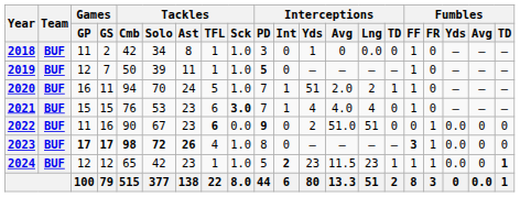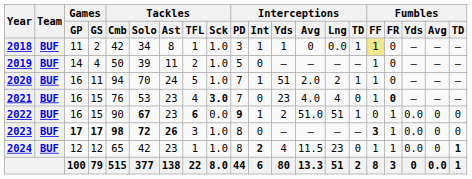 <table class="wikitable" style="text-align: center;">
 <tr>
 <th rowspan="2">Year</th>
 <th rowspan="2">Team</th>
 <th colspan="2">Games</th>
 <th colspan="5">Tackles</th>
 <th colspan="6">Interceptions</th>
 <th colspan="5">Fumbles</th>
 </tr>
 <tr>
 <th>GP</th>
 <th>GS</th>
 <th>Cmb</th>
 <th>Solo</th>
 <th>Ast</th>
 <th>TFL</th>
 <th>Sck</th>
 <th>PD</th>
 <th>Int</th>
 <th>Yds</th>
 <th>Avg</th>
 <th>Lng</th>
 <th>TD</th>
 <th>FF</th>
 <th>FR</th>
 <th>Yds</th>
 <th>Avg</th>
 <th>TD</th>
 </tr>
 <tr>
 <th><a href='#'>2018</a></th>
 <th><a href='#'>BUF</a></th>
 <td>11</td>
 <td>2</td>
 <td>42</td>
 <td>34</td>
 <td>8</td>
 <td>1</td>
 <td>1.0</td>
 <td>3</td>
-<td>0</td>
+<td>1</td>
 <td>1</td>
 <td>0</td>
 <td>0.0</td>
-<td>0</td>
 <td>1</td>
+<td style="background: khaki;">1</td>
 <td>0</td>
 <td>–</td>
 <td>–</td>
 <td>–</td>
 </tr>
 <tr>
 <th><a href='#'>2019</a></th>
 <th><a href='#'>BUF</a></th>
-<td>12</td>
-<td>7</td>
+<td>14</td>
+<td>4</td>
 <td>50</td>
 <td>39</td>
 <td>11</td>
-<td>1</td>
+<td>2</td>
 <td>1.0</td>
-<td><strong>5</strong></td>
+<td>5</td>
 <td>0</td>
 <td>–</td>
 <td>–</td>
 <td>–</td>
 <td>–</td>
 <td>1</td>
 <td>0</td>
 <td>–</td>
 <td>–</td>
 <td>–</td>
 </tr>
 <tr>
 <th><a href='#'>2020</a></th>
 <th><a href='#'>BUF</a></th>
 <td>16</td>
 <td>11</td>
 <td>94</td>
 <td>70</td>
 <td>24</td>
 <td>5</td>
 <td>1.0</td>
 <td>7</td>
 <td>1</td>
 <td>51</td>
 <td>2.0</td>
 <td>2</td>
 <td>1</td>
 <td>1</td>
 <td>0</td>
 <td>–</td>
 <td>–</td>
 <td>–</td>
 </tr>
 <tr>
 <th><a href='#'>2021</a></th>
 <th><a href='#'>BUF</a></th>
-<td>15</td>
+<td>16</td>
 <td>15</td>
 <td>76</td>
 <td>53</td>
 <td>23</td>
-<td>6</td>
+<td>4</td>
 <td><strong>3.0</strong></td>
 <td>7</td>
-<td>1</td>
-<td>4</td>
+<td>0</td>
+<td>23</td>
 <td>4.0</td>
 <td>4</td>
 <td>0</td>
 <td>1</td>
-<td>0</td>
+<td><strong>0</strong></td>
 <td>–</td>
 <td>–</td>
 <td>–</td>
 </tr>
 <tr>
 <th><a href='#'>2022</a></th>
 <th><a href='#'>BUF</a></th>
-<td>11</td>
 <td>16</td>
+<td>15</td>
 <td>90</td>
-<td>67</td>
+<td><strong>67</strong></td>
 <td>23</td>
 <td><strong>6</strong></td>
 <td>0.0</td>
 <td><strong>9</strong></td>
-<td>0</td>
+<td>1</td>
 <td>2</td>
 <td>51.0</td>
 <td>51</td>
-<td>0</td>
+<td>1</td>
 <td>0</td>
 <td>1</td>
 <td>0.0</td>
 <td>0</td>
 <td>0</td>
 </tr>
 <tr>
 <th><a href='#'>2023</a></th>
 <th><a href='#'>BUF</a></th>
 <td><strong>17</strong></td>
 <td><strong>17</strong></td>
 <td><strong>98</strong></td>
 <td><strong>72</strong></td>
 <td><strong>26</strong></td>
-<td>4</td>
+<td>3</td>
 <td>1.0</td>
 <td>8</td>
 <td>0</td>
 <td>–</td>
 <td>–</td>
 <td>–</td>
 <td>–</td>
 <td><strong>3</strong></td>
 <td>1</td>
 <td>0.0</td>
 <td>0</td>
 <td>0</td>
 </tr>
 <tr>
 <th><a href='#'>2024</a></th>
 <th><a href='#'>BUF</a></th>
 <td>12</td>
 <td>12</td>
 <td>65</td>
 <td>42</td>
 <td>23</td>
 <td>1</td>
 <td>1.0</td>
-<td>5</td>
+<td>8</td>
 <td><strong>2</strong></td>
-<td>23</td>
+<td>4</td>
 <td>11.5</td>
 <td>23</td>
-<td>1</td>
+<td>0</td>
 <td>1</td>
 <td>1</td>
 <td>0.0</td>
 <td>0</td>
 <td><strong>1</strong></td>
 </tr>
 <tr>
 <th colspan="2"></th>
 <th>100</th>
 <th>79</th>
 <th>515</th>
 <th>377</th>
 <th>138</th>
 <th>22</th>
 <th>8.0</th>
 <th>44</th>
 <th>6</th>
 <th>80</th>
 <th>13.3</th>
 <th>51</th>
 <th>2</th>
 <th>8</th>
 <th>3</th>
 <th>0</th>
 <th>0.0</th>
 <th>1</th>
 </tr>
 </table>
